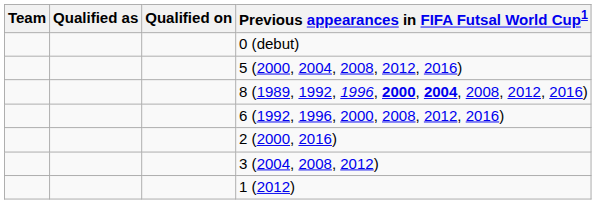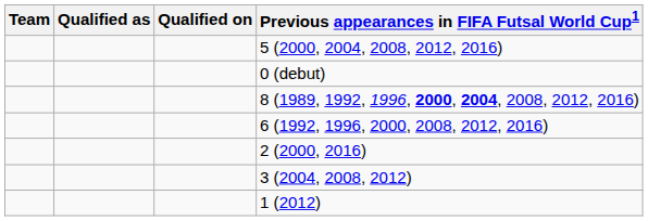 <table class="wikitable sortable">
 <tr>
 <th>Team</th>
 <th>Qualified as</th>
 <th>Qualified on</th>
 <th data-sort-type="number">Previous <a href='#'>appearances</a> in <a href='#'>FIFA Futsal World Cup</a><sup><a href='#'>1</a></sup></th>
 </tr>
 <tr>
 <td></td>
 <td></td>
 <td></td>
-<td>0 (debut)</td>
+<td>5 (<a href='#'>2000</a>, <a href='#'>2004</a>, <a href='#'>2008</a>, <a href='#'>2012</a>, <a href='#'>2016</a>)</td>
 </tr>
 <tr>
 <td></td>
 <td></td>
 <td></td>
-<td>5 (<a href='#'>2000</a>, <a href='#'>2004</a>, <a href='#'>2008</a>, <a href='#'>2012</a>, <a href='#'>2016</a>)</td>
+<td>0 (debut)</td>
 </tr>
 <tr>
 <td></td>
 <td></td>
 <td></td>
 <td>8 (<a href='#'>1989</a>, <a href='#'>1992</a>, <em><a href='#'>1996</a></em>, <strong><a href='#'>2000</a></strong>, <strong><a href='#'>2004</a></strong>, <a href='#'>2008</a>, <a href='#'>2012</a>, <a href='#'>2016</a>)</td>
 </tr>
 <tr>
 <td></td>
 <td></td>
 <td></td>
 <td>6 (<a href='#'>1992</a>, <a href='#'>1996</a>, <a href='#'>2000</a>, <a href='#'>2008</a>, <a href='#'>2012</a>, <a href='#'>2016</a>)</td>
 </tr>
 <tr>
 <td></td>
 <td></td>
 <td></td>
 <td>2 (<a href='#'>2000</a>, <a href='#'>2016</a>)</td>
 </tr>
 <tr>
 <td></td>
 <td></td>
 <td></td>
 <td>3 (<a href='#'>2004</a>, <a href='#'>2008</a>, <a href='#'>2012</a>)</td>
 </tr>
 <tr>
 <td></td>
 <td></td>
 <td></td>
 <td>1 (<a href='#'>2012</a>)</td>
 </tr>
 </table>
